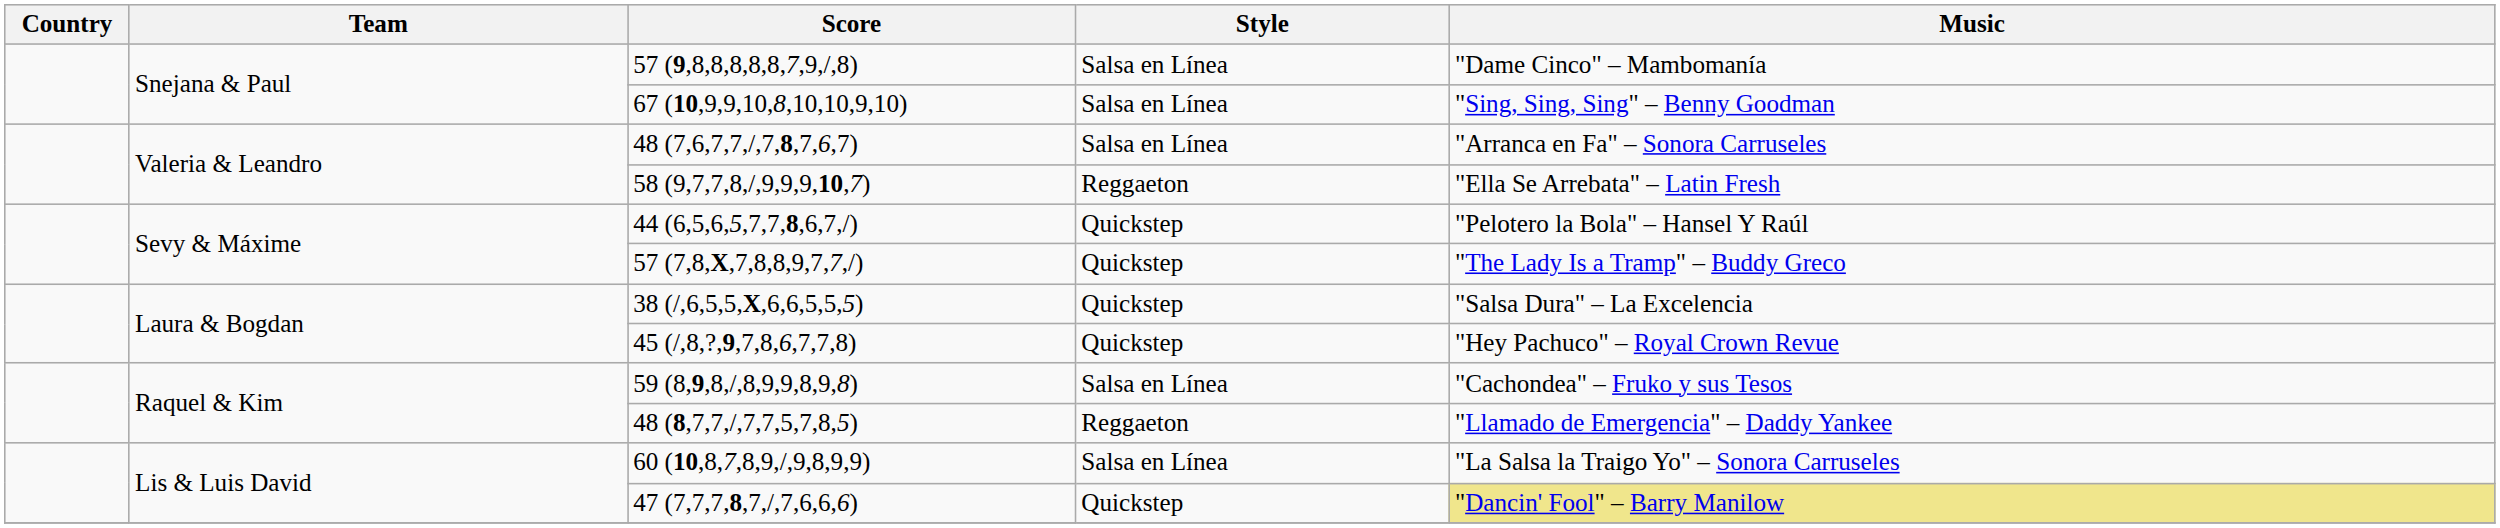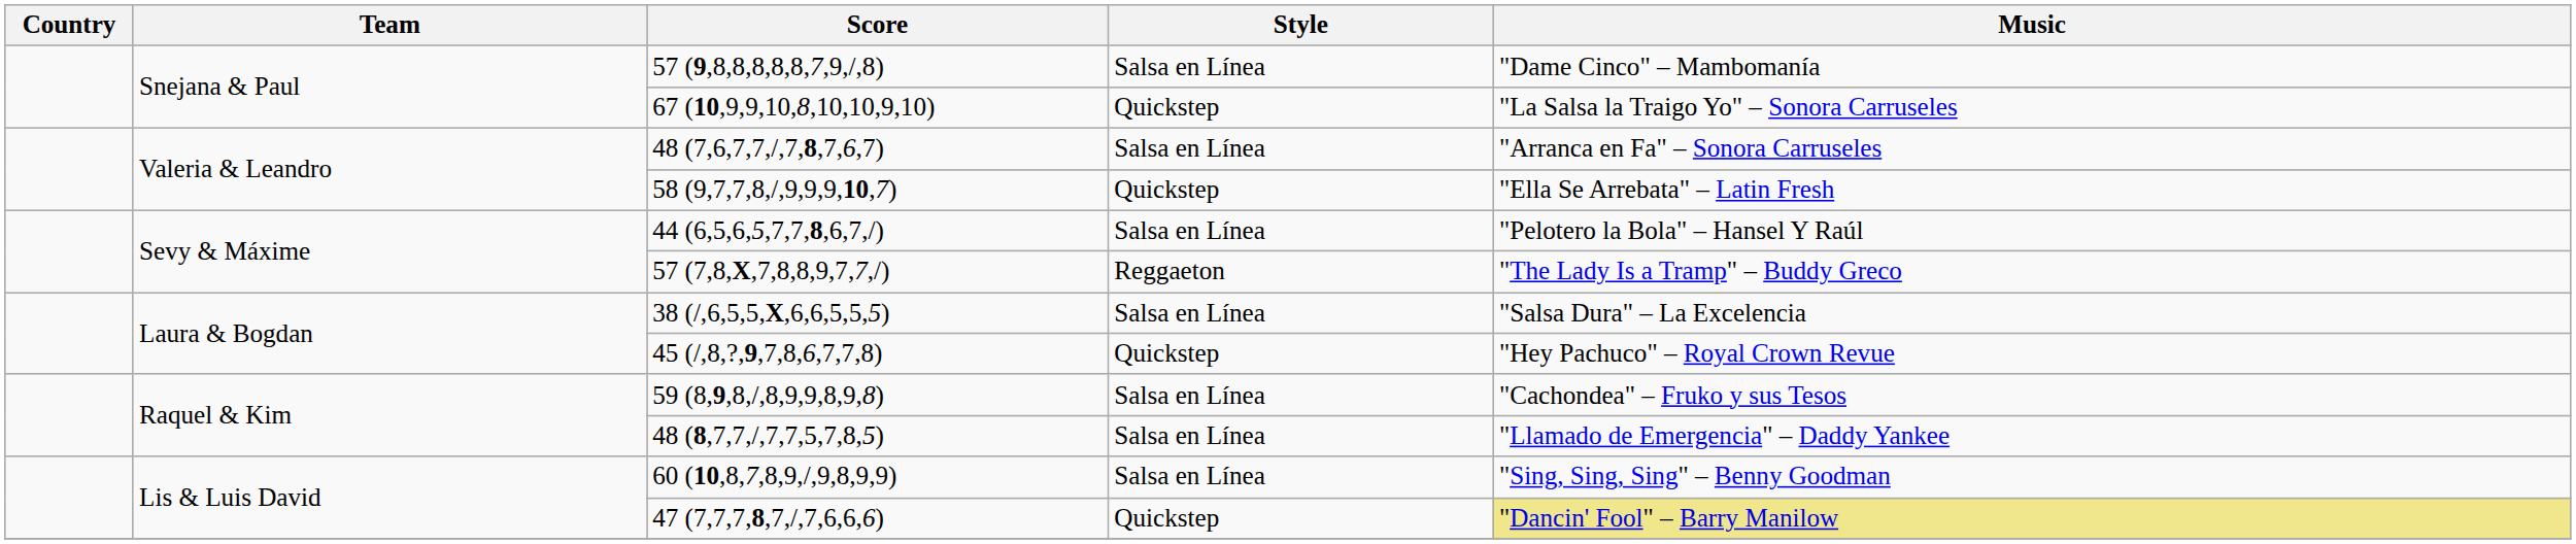 <table class="wikitable" style="width:80%">
 <tr>
 <th style="width:5%;">Country</th>
 <th style="width:20%;">Team</th>
 <th style="width:18%;">Score</th>
 <th style="width:15%;">Style</th>
 <th style="width:60%;">Music</th>
 </tr>
 <tr>
 <td rowspan=2></td>
 <td rowspan=2>Snejana & Paul</td>
 <td>57 (<strong>9</strong>,8,8,8,8,8,<em>7</em>,9,/,8)</td>
 <td>Salsa en Línea</td>
 <td>"Dame Cinco" – Mambomanía</td>
 </tr>
 <tr>
 <td>67 (<strong>10</strong>,9,9,10,<em>8</em>,10,10,9,10)</td>
-<td>Salsa en Línea</td>
-<td>"<a href='#'>Sing, Sing, Sing</a>" – <a href='#'>Benny Goodman</a></td>
+<td>Quickstep</td>
+<td>"La Salsa la Traigo Yo" – <a href='#'>Sonora Carruseles</a></td>
 </tr>
 <tr>
 <td rowspan=2></td>
 <td rowspan=2>Valeria & Leandro</td>
 <td>48 (7,6,7,7,/,7,<strong>8</strong>,7,<em>6</em>,7)</td>
 <td>Salsa en Línea</td>
 <td>"Arranca en Fa" – <a href='#'>Sonora Carruseles</a></td>
 </tr>
 <tr>
 <td>58 (9,7,7,8,/,9,9,9,<strong>10</strong>,<em>7</em>)</td>
-<td>Reggaeton</td>
+<td>Quickstep</td>
 <td>"Ella Se Arrebata" – <a href='#'>Latin Fresh</a></td>
 </tr>
 <tr>
 <td rowspan=2></td>
 <td rowspan=2>Sevy & Máxime</td>
 <td>44 (6,5,6,<em>5</em>,7,7,<strong>8</strong>,6,7,/)</td>
-<td>Quickstep</td>
+<td>Salsa en Línea</td>
 <td>"Pelotero la Bola" – Hansel Y Raúl</td>
 </tr>
 <tr>
 <td>57 (7,8,<strong>X</strong>,7,8,8,9,7,<em>7</em>,/)</td>
-<td>Quickstep</td>
+<td>Reggaeton</td>
 <td>"<a href='#'>The Lady Is a Tramp</a>" – <a href='#'>Buddy Greco</a></td>
 </tr>
 <tr>
 <td rowspan=2></td>
 <td rowspan=2>Laura & Bogdan</td>
 <td>38 (/,6,5,5,<strong>X</strong>,6,6,5,5,<em>5</em>)</td>
-<td>Quickstep</td>
+<td>Salsa en Línea</td>
 <td>"Salsa Dura" – La Excelencia</td>
 </tr>
 <tr>
 <td>45 (/,8,?,<strong>9</strong>,7,8,<em>6</em>,7,7,8)</td>
 <td>Quickstep</td>
 <td>"Hey Pachuco" – <a href='#'>Royal Crown Revue</a></td>
 </tr>
 <tr>
 <td rowspan=2></td>
 <td rowspan=2>Raquel & Kim</td>
 <td>59 (8,<strong>9</strong>,8,/,8,9,9,8,9,<em>8</em>)</td>
 <td>Salsa en Línea</td>
 <td>"Cachondea" – <a href='#'>Fruko y sus Tesos</a></td>
 </tr>
 <tr>
 <td>48 (<strong>8</strong>,7,7,/,7,7,5,7,8,<em>5</em>)</td>
-<td>Reggaeton</td>
+<td>Salsa en Línea</td>
 <td>"<a href='#'>Llamado de Emergencia</a>" – <a href='#'>Daddy Yankee</a></td>
 </tr>
 <tr>
 <td rowspan=2></td>
 <td rowspan=2>Lis & Luis David</td>
 <td>60 (<strong>10</strong>,8,<em>7</em>,8,9,/,9,8,9,9)</td>
 <td>Salsa en Línea</td>
-<td>"La Salsa la Traigo Yo" – <a href='#'>Sonora Carruseles</a></td>
+<td>"<a href='#'>Sing, Sing, Sing</a>" – <a href='#'>Benny Goodman</a></td>
 </tr>
 <tr>
 <td>47 (7,7,7,<strong>8</strong>,7,/,7,6,6,<em>6</em>)</td>
 <td>Quickstep</td>
 <td style="background: khaki;">"<a href='#'>Dancin' Fool</a>" – <a href='#'>Barry Manilow</a></td>
 </tr>
 <tr>
 </tr>
 </table>
